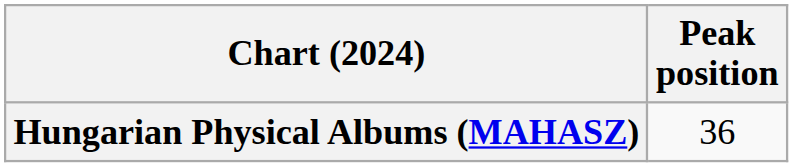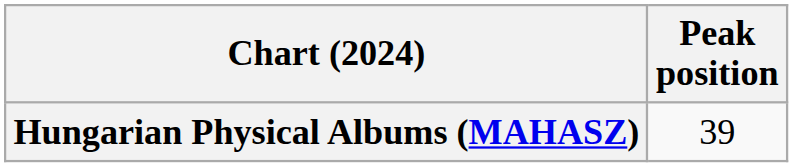 <table class="wikitable plainrowheaders" style="text-align:center">
 <tr>
 <th scope="col">Chart (2024)</th>
 <th scope="col">Peak<br>position</th>
 </tr>
 <tr>
 <th scope="row">Hungarian Physical Albums (<a href='#'>MAHASZ</a>)</th>
-<td>36</td>
+<td>39</td>
 </tr>
 </table>
